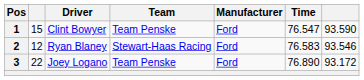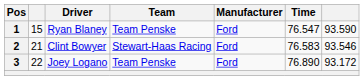 <table class="wikitable" style="font-size:95%">
 <tr>
 <th>Pos</th>
 <th></th>
 <th>Driver</th>
 <th>Team</th>
 <th>Manufacturer</th>
 <th>Time</th>
 <th></th>
 </tr>
 <tr>
 <th>1</th>
 <td>15</td>
-<td><a href='#'>Clint Bowyer</a></td>
+<td><a href='#'>Ryan Blaney</a></td>
 <td><a href='#'>Team Penske</a></td>
 <td><a href='#'>Ford</a></td>
 <td>76.547</td>
 <td>93.590</td>
 </tr>
 <tr>
 <th>2</th>
-<td>12</td>
-<td><a href='#'>Ryan Blaney</a></td>
+<td>21</td>
+<td><a href='#'>Clint Bowyer</a></td>
 <td><a href='#'>Stewart-Haas Racing</a></td>
 <td><a href='#'>Ford</a></td>
 <td>76.583</td>
 <td>93.546</td>
 </tr>
 <tr>
 <th>3</th>
 <td>22</td>
 <td><a href='#'>Joey Logano</a></td>
 <td><a href='#'>Team Penske</a></td>
 <td><a href='#'>Ford</a></td>
 <td>76.890</td>
 <td>93.172</td>
 </tr>
 <tr>
 <th colspan="7"></th>
 </tr>
 </table>
